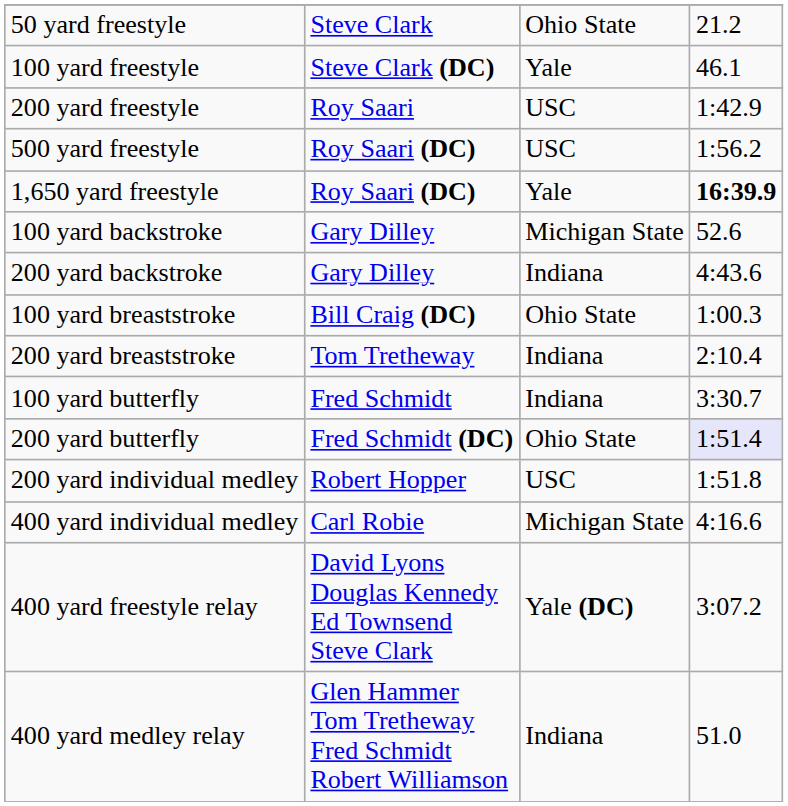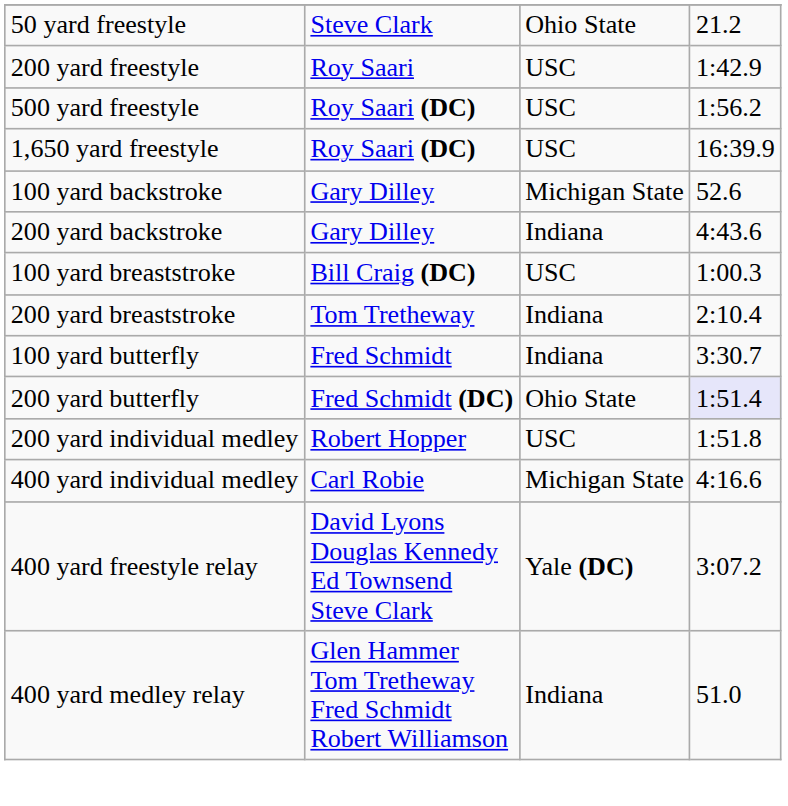 <table class="wikitable sortable" style="text-align:left">
 <tr>
 </tr>
 <tr>
 <td>50 yard freestyle</td>
 <td><a href='#'>Steve Clark</a></td>
 <td>Ohio State</td>
 <td>21.2</td>
-</tr>
-<tr>
-<td>100 yard freestyle</td>
-<td><a href='#'>Steve Clark</a> <strong>(DC)</strong></td>
-<td>Yale</td>
-<td>46.1</td>
 </tr>
 <tr>
 <td>200 yard freestyle</td>
 <td><a href='#'>Roy Saari</a></td>
 <td>USC</td>
 <td>1:42.9</td>
 </tr>
 <tr>
 <td>500 yard freestyle</td>
 <td><a href='#'>Roy Saari</a> <strong>(DC)</strong></td>
 <td>USC</td>
 <td>1:56.2</td>
 </tr>
 <tr>
 <td>1,650 yard freestyle</td>
 <td><a href='#'>Roy Saari</a> <strong>(DC)</strong></td>
-<td>Yale</td>
-<td><strong>16:39.9</strong></td>
+<td>USC</td>
+<td>16:39.9</td>
 </tr>
 <tr>
 <td>100 yard backstroke</td>
 <td><a href='#'>Gary Dilley</a></td>
 <td>Michigan State</td>
 <td>52.6</td>
 </tr>
 <tr>
 <td>200 yard backstroke</td>
 <td><a href='#'>Gary Dilley</a></td>
 <td>Indiana</td>
 <td>4:43.6</td>
 </tr>
 <tr>
 <td>100 yard breaststroke</td>
 <td><a href='#'>Bill Craig</a> <strong>(DC)</strong></td>
-<td>Ohio State</td>
+<td>USC</td>
 <td>1:00.3</td>
 </tr>
 <tr>
 <td>200 yard breaststroke</td>
 <td><a href='#'>Tom Tretheway</a></td>
 <td>Indiana</td>
 <td>2:10.4</td>
 </tr>
 <tr>
 <td>100 yard butterfly</td>
 <td><a href='#'>Fred Schmidt</a></td>
 <td>Indiana</td>
 <td>3:30.7</td>
 </tr>
 <tr>
 <td>200 yard butterfly</td>
 <td><a href='#'>Fred Schmidt</a> <strong>(DC)</strong></td>
 <td>Ohio State</td>
 <td style="background: lavender;">1:51.4</td>
 </tr>
 <tr>
 <td>200 yard individual medley</td>
 <td><a href='#'>Robert Hopper</a></td>
 <td>USC</td>
 <td>1:51.8</td>
 </tr>
 <tr>
 <td>400 yard individual medley</td>
 <td><a href='#'>Carl Robie</a></td>
 <td>Michigan State</td>
 <td>4:16.6</td>
 </tr>
 <tr>
 <td>400 yard freestyle relay</td>
 <td><a href='#'>David Lyons</a><br><a href='#'>Douglas Kennedy</a><br><a href='#'>Ed Townsend</a><br><a href='#'>Steve Clark</a></td>
 <td>Yale <strong>(DC)</strong></td>
 <td>3:07.2</td>
 </tr>
 <tr>
 <td>400 yard medley relay</td>
 <td><a href='#'>Glen Hammer</a><br><a href='#'>Tom Tretheway</a><br><a href='#'>Fred Schmidt</a><br><a href='#'>Robert Williamson</a></td>
 <td>Indiana</td>
 <td>51.0</td>
 </tr>
 </table>
